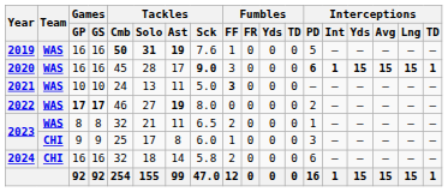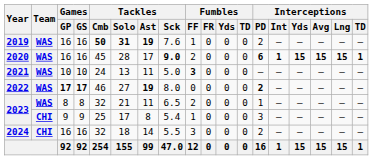 <table class="wikitable" style="text-align:center;">
 <tr>
 <th rowspan="2">Year</th>
 <th rowspan="2">Team</th>
 <th colspan="2">Games</th>
 <th colspan="4">Tackles</th>
 <th colspan="4">Fumbles</th>
 <th colspan="6">Interceptions</th>
 </tr>
 <tr>
 <th>GP</th>
 <th>GS</th>
 <th>Cmb</th>
 <th>Solo</th>
 <th>Ast</th>
 <th>Sck</th>
 <th>FF</th>
 <th>FR</th>
 <th>Yds</th>
 <th>TD</th>
 <th>PD</th>
 <th>Int</th>
 <th>Yds</th>
 <th>Avg</th>
 <th>Lng</th>
 <th>TD</th>
 </tr>
 <tr>
 <th><a href='#'>2019</a></th>
 <th><a href='#'>WAS</a></th>
 <td>16</td>
 <td>16</td>
 <td><strong>50</strong></td>
 <td><strong>31</strong></td>
 <td><strong>19</strong></td>
 <td>7.6</td>
 <td>1</td>
 <td>0</td>
 <td>0</td>
 <td>0</td>
-<td>5</td>
+<td>2</td>
 <td>—</td>
 <td>—</td>
 <td>—</td>
 <td>—</td>
 <td>—</td>
 </tr>
 <tr>
 <th><a href='#'>2020</a></th>
 <th><a href='#'>WAS</a></th>
 <td>16</td>
 <td>16</td>
 <td>45</td>
 <td>28</td>
 <td>17</td>
 <td><strong>9.0</strong></td>
-<td>3</td>
+<td>2</td>
 <td>0</td>
 <td>0</td>
 <td>0</td>
 <td><strong>6</strong></td>
 <td><strong>1</strong></td>
 <td><strong>15</strong></td>
 <td><strong>15</strong></td>
 <td><strong>15</strong></td>
 <td><strong>1</strong></td>
 </tr>
 <tr>
 <th><a href='#'>2021</a></th>
 <th><a href='#'>WAS</a></th>
 <td>10</td>
 <td>10</td>
 <td>24</td>
 <td>13</td>
 <td>11</td>
 <td>5.0</td>
 <td><strong>3</strong></td>
 <td>0</td>
 <td>0</td>
 <td>0</td>
 <td>—</td>
 <td>—</td>
 <td>—</td>
 <td>—</td>
 <td>—</td>
 <td>—</td>
 </tr>
 <tr>
 <th><a href='#'>2022</a></th>
 <th><a href='#'>WAS</a></th>
 <td><strong>17</strong></td>
 <td><strong>17</strong></td>
 <td>46</td>
 <td>27</td>
 <td><strong>19</strong></td>
 <td>8.0</td>
 <td>0</td>
 <td>0</td>
 <td>0</td>
 <td>0</td>
-<td>2</td>
+<td><strong>2</strong></td>
 <td>—</td>
 <td>—</td>
 <td>—</td>
 <td>—</td>
 <td>—</td>
 </tr>
 <tr>
 <th rowspan="2"><a href='#'>2023</a></th>
 <th><a href='#'>WAS</a></th>
 <td>8</td>
 <td>8</td>
 <td>32</td>
 <td>21</td>
 <td>11</td>
 <td>6.5</td>
 <td>2</td>
 <td>0</td>
 <td>0</td>
 <td>0</td>
 <td>1</td>
 <td>—</td>
 <td>—</td>
 <td>—</td>
 <td>—</td>
 <td>—</td>
 </tr>
 <tr>
 <th><a href='#'>CHI</a></th>
 <td>9</td>
 <td>9</td>
 <td>25</td>
 <td>17</td>
 <td>8</td>
-<td>6.0</td>
+<td>5.4</td>
 <td>1</td>
 <td>0</td>
 <td>0</td>
 <td>0</td>
 <td>3</td>
 <td>—</td>
 <td>—</td>
 <td>—</td>
 <td>—</td>
 <td>—</td>
 </tr>
 <tr>
 <th><a href='#'>2024</a></th>
 <th><a href='#'>CHI</a></th>
 <td>16</td>
 <td>16</td>
 <td>32</td>
 <td>18</td>
 <td>14</td>
-<td>5.8</td>
-<td>2</td>
+<td>5.5</td>
+<td>3</td>
 <td>0</td>
 <td>0</td>
 <td>0</td>
-<td>6</td>
+<td>2</td>
 <td>—</td>
 <td>—</td>
 <td>—</td>
 <td>—</td>
 <td>—</td>
 </tr>
 <tr>
 <th colspan="2"></th>
 <th>92</th>
 <th>92</th>
 <th>254</th>
 <th>155</th>
 <th>99</th>
 <th>47.0</th>
 <th>12</th>
 <th>0</th>
 <th>0</th>
 <th>0</th>
 <th>16</th>
 <th>1</th>
 <th>15</th>
 <th>15</th>
 <th>15</th>
 <th>1</th>
 </tr>
 </table>
